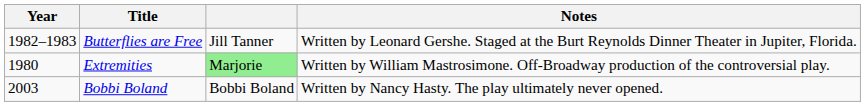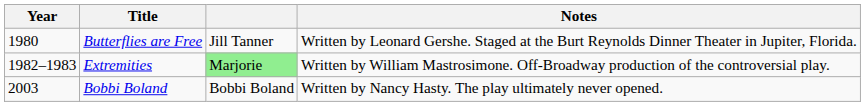 <table class="wikitable">
 <tr style="text-align:center;">
 <th>Year</th>
 <th>Title</th>
 <th></th>
 <th>Notes</th>
 </tr>
 <tr>
-<td>1982–1983</td>
+<td>1980</td>
 <td><em><a href='#'>Butterflies are Free</a></em></td>
 <td>Jill Tanner</td>
 <td>Written by Leonard Gershe. Staged at the Burt Reynolds Dinner Theater in Jupiter, Florida.</td>
 </tr>
 <tr>
-<td>1980</td>
+<td>1982–1983</td>
 <td><em><a href='#'>Extremities</a></em></td>
 <td style="background: lightgreen;">Marjorie</td>
 <td>Written by William Mastrosimone. Off-Broadway production of the controversial play.</td>
 </tr>
 <tr>
 <td>2003</td>
 <td><em><a href='#'>Bobbi Boland</a></em></td>
 <td>Bobbi Boland</td>
 <td>Written by Nancy Hasty. The play ultimately never opened.</td>
 </tr>
 </table>
